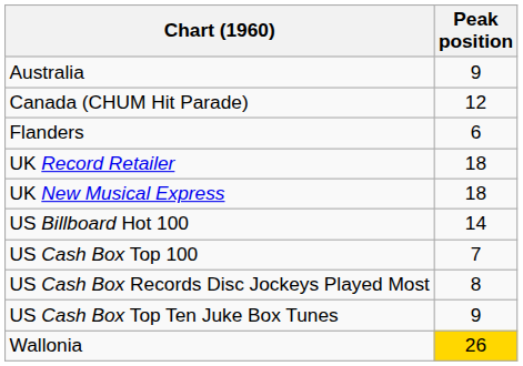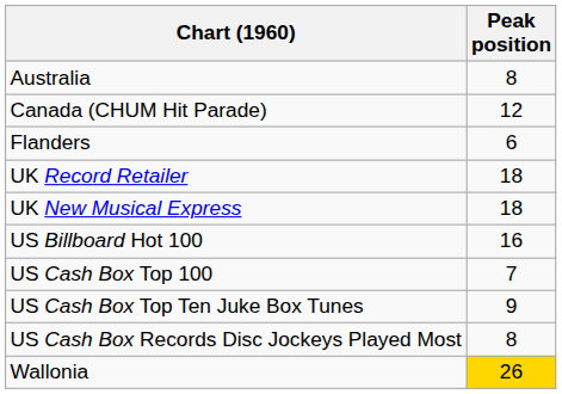 <table class="wikitable sortable">
 <tr>
 <th>Chart (1960)</th>
 <th>Peak<br>position</th>
 </tr>
 <tr>
 <td>Australia</td>
-<td align="center">9</td>
+<td align="center">8</td>
 </tr>
 <tr>
 <td>Canada (CHUM Hit Parade)</td>
 <td align="center">12</td>
 </tr>
 <tr>
 <td align="left">Flanders</td>
 <td align="center">6</td>
 </tr>
 <tr>
 <td align="left">UK <em><a href='#'>Record Retailer</a></em></td>
 <td align="center">18</td>
 </tr>
 <tr>
 <td align="left">UK <em><a href='#'>New Musical Express</a></em></td>
 <td align="center">18</td>
 </tr>
 <tr>
 <td align="left">US <em>Billboard</em> Hot 100</td>
-<td align="center">14</td>
+<td align="center">16</td>
 </tr>
 <tr>
 <td>US <em>Cash Box</em> Top 100</td>
 <td align="center">7</td>
 </tr>
 <tr>
+<td>US <em>Cash Box</em> Top Ten Juke Box Tunes</td>
+<td align="center">9</td>
+</tr>
+<tr>
 <td>US <em>Cash Box</em> Records Disc Jockeys Played Most</td>
 <td align="center">8</td>
-</tr>
-<tr>
-<td>US <em>Cash Box</em> Top Ten Juke Box Tunes</td>
-<td align="center">9</td>
 </tr>
 <tr>
 <td align="left">Wallonia</td>
 <td align="center" style="background: gold;">26</td>
 </tr>
 </table>
